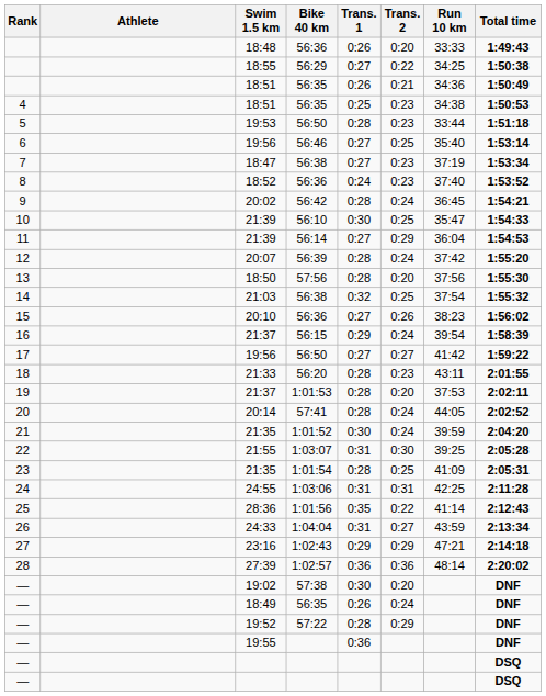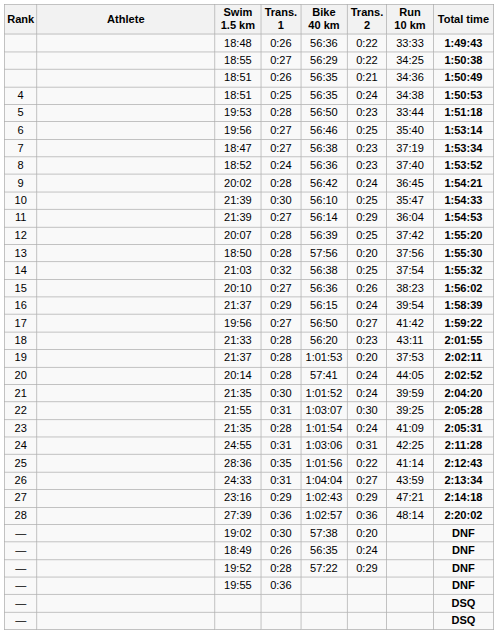 <table class=wikitable style="text-align:center">
 <tr>
 <th width=40>Rank</th>
 <th width=250>Athlete</th>
 <th width=60>Swim<br>1.5 km</th>
+<th width=50>Trans. 1</th>
 <th width=60>Bike<br>40 km</th>
-<th width=50>Trans. 1</th>
 <th width=50>Trans. 2</th>
 <th width=60>Run<br>10 km</th>
 <th width=80>Total time</th>
 </tr>
 <tr>
 <td></td>
 <td align=left></td>
 <td>18:48</td>
+<td>0:26</td>
 <td>56:36</td>
-<td>0:26</td>
-<td>0:20</td>
+<td>0:22</td>
 <td>33:33</td>
 <td><strong>1:49:43</strong></td>
 </tr>
 <tr>
 <td></td>
 <td align=left></td>
 <td>18:55</td>
+<td>0:27</td>
 <td>56:29</td>
-<td>0:27</td>
 <td>0:22</td>
 <td>34:25</td>
 <td><strong>1:50:38</strong></td>
 </tr>
 <tr>
 <td></td>
 <td align=left></td>
 <td>18:51</td>
+<td>0:26</td>
 <td>56:35</td>
-<td>0:26</td>
 <td>0:21</td>
 <td>34:36</td>
 <td><strong>1:50:49</strong></td>
 </tr>
 <tr>
 <td>4</td>
 <td align=left></td>
 <td>18:51</td>
+<td>0:25</td>
 <td>56:35</td>
-<td>0:25</td>
-<td>0:23</td>
+<td>0:24</td>
 <td>34:38</td>
 <td><strong>1:50:53</strong></td>
 </tr>
 <tr>
 <td>5</td>
 <td align=left></td>
 <td>19:53</td>
+<td>0:28</td>
 <td>56:50</td>
-<td>0:28</td>
 <td>0:23</td>
 <td>33:44</td>
 <td><strong>1:51:18</strong></td>
 </tr>
 <tr>
 <td>6</td>
 <td align=left></td>
 <td>19:56</td>
+<td>0:27</td>
 <td>56:46</td>
-<td>0:27</td>
 <td>0:25</td>
 <td>35:40</td>
 <td><strong>1:53:14</strong></td>
 </tr>
 <tr>
 <td>7</td>
 <td align=left></td>
 <td>18:47</td>
+<td>0:27</td>
 <td>56:38</td>
-<td>0:27</td>
 <td>0:23</td>
 <td>37:19</td>
 <td><strong>1:53:34</strong></td>
 </tr>
 <tr>
 <td>8</td>
 <td align=left></td>
 <td>18:52</td>
+<td>0:24</td>
 <td>56:36</td>
-<td>0:24</td>
 <td>0:23</td>
 <td>37:40</td>
 <td><strong>1:53:52</strong></td>
 </tr>
 <tr>
 <td>9</td>
 <td align=left></td>
 <td>20:02</td>
+<td>0:28</td>
 <td>56:42</td>
-<td>0:28</td>
 <td>0:24</td>
 <td>36:45</td>
 <td><strong>1:54:21</strong></td>
 </tr>
 <tr>
 <td>10</td>
 <td align=left></td>
 <td>21:39</td>
+<td>0:30</td>
 <td>56:10</td>
-<td>0:30</td>
 <td>0:25</td>
 <td>35:47</td>
 <td><strong>1:54:33</strong></td>
 </tr>
 <tr>
 <td>11</td>
 <td align=left></td>
 <td>21:39</td>
+<td>0:27</td>
 <td>56:14</td>
-<td>0:27</td>
 <td>0:29</td>
 <td>36:04</td>
 <td><strong>1:54:53</strong></td>
 </tr>
 <tr>
 <td>12</td>
 <td align=left></td>
 <td>20:07</td>
+<td>0:28</td>
 <td>56:39</td>
-<td>0:28</td>
-<td>0:24</td>
+<td>0:25</td>
 <td>37:42</td>
 <td><strong>1:55:20</strong></td>
 </tr>
 <tr>
 <td>13</td>
 <td align=left></td>
 <td>18:50</td>
+<td>0:28</td>
 <td>57:56</td>
-<td>0:28</td>
 <td>0:20</td>
 <td>37:56</td>
 <td><strong>1:55:30</strong></td>
 </tr>
 <tr>
 <td>14</td>
 <td align=left></td>
 <td>21:03</td>
+<td>0:32</td>
 <td>56:38</td>
-<td>0:32</td>
 <td>0:25</td>
 <td>37:54</td>
 <td><strong>1:55:32</strong></td>
 </tr>
 <tr>
 <td>15</td>
 <td align=left></td>
 <td>20:10</td>
+<td>0:27</td>
 <td>56:36</td>
-<td>0:27</td>
 <td>0:26</td>
 <td>38:23</td>
 <td><strong>1:56:02</strong></td>
 </tr>
 <tr>
 <td>16</td>
 <td align=left></td>
 <td>21:37</td>
+<td>0:29</td>
 <td>56:15</td>
-<td>0:29</td>
 <td>0:24</td>
 <td>39:54</td>
 <td><strong>1:58:39</strong></td>
 </tr>
 <tr>
 <td>17</td>
 <td align=left></td>
 <td>19:56</td>
+<td>0:27</td>
 <td>56:50</td>
-<td>0:27</td>
 <td>0:27</td>
 <td>41:42</td>
 <td><strong>1:59:22</strong></td>
 </tr>
 <tr>
 <td>18</td>
 <td align=left></td>
 <td>21:33</td>
+<td>0:28</td>
 <td>56:20</td>
-<td>0:28</td>
 <td>0:23</td>
 <td>43:11</td>
 <td><strong>2:01:55</strong></td>
 </tr>
 <tr>
 <td>19</td>
 <td align=left></td>
 <td>21:37</td>
+<td>0:28</td>
 <td>1:01:53</td>
-<td>0:28</td>
 <td>0:20</td>
 <td>37:53</td>
 <td><strong>2:02:11</strong></td>
 </tr>
 <tr>
 <td>20</td>
 <td align=left></td>
 <td>20:14</td>
+<td>0:28</td>
 <td>57:41</td>
-<td>0:28</td>
 <td>0:24</td>
 <td>44:05</td>
 <td><strong>2:02:52</strong></td>
 </tr>
 <tr>
 <td>21</td>
 <td align=left></td>
 <td>21:35</td>
+<td>0:30</td>
 <td>1:01:52</td>
-<td>0:30</td>
 <td>0:24</td>
 <td>39:59</td>
 <td><strong>2:04:20</strong></td>
 </tr>
 <tr>
 <td>22</td>
 <td align=left></td>
 <td>21:55</td>
+<td>0:31</td>
 <td>1:03:07</td>
-<td>0:31</td>
 <td>0:30</td>
 <td>39:25</td>
 <td><strong>2:05:28</strong></td>
 </tr>
 <tr>
 <td>23</td>
 <td align=left></td>
 <td>21:35</td>
+<td>0:28</td>
 <td>1:01:54</td>
-<td>0:28</td>
-<td>0:25</td>
+<td>0:24</td>
 <td>41:09</td>
 <td><strong>2:05:31</strong></td>
 </tr>
 <tr>
 <td>24</td>
 <td align=left></td>
 <td>24:55</td>
+<td>0:31</td>
 <td>1:03:06</td>
-<td>0:31</td>
 <td>0:31</td>
 <td>42:25</td>
 <td><strong>2:11:28</strong></td>
 </tr>
 <tr>
 <td>25</td>
 <td align=left></td>
 <td>28:36</td>
+<td>0:35</td>
 <td>1:01:56</td>
-<td>0:35</td>
 <td>0:22</td>
 <td>41:14</td>
 <td><strong>2:12:43</strong></td>
 </tr>
 <tr>
 <td>26</td>
 <td align=left></td>
 <td>24:33</td>
+<td>0:31</td>
 <td>1:04:04</td>
-<td>0:31</td>
 <td>0:27</td>
 <td>43:59</td>
 <td><strong>2:13:34</strong></td>
 </tr>
 <tr>
 <td>27</td>
 <td align=left></td>
 <td>23:16</td>
+<td>0:29</td>
 <td>1:02:43</td>
-<td>0:29</td>
 <td>0:29</td>
 <td>47:21</td>
 <td><strong>2:14:18</strong></td>
 </tr>
 <tr>
 <td>28</td>
 <td align=left></td>
 <td>27:39</td>
+<td>0:36</td>
 <td>1:02:57</td>
-<td>0:36</td>
 <td>0:36</td>
 <td>48:14</td>
 <td><strong>2:20:02</strong></td>
 </tr>
 <tr>
 <td>—</td>
 <td align=left></td>
 <td>19:02</td>
+<td>0:30</td>
 <td>57:38</td>
-<td>0:30</td>
 <td>0:20</td>
 <td></td>
 <td><strong>DNF</strong></td>
 </tr>
 <tr>
 <td>—</td>
 <td align=left></td>
 <td>18:49</td>
+<td>0:26</td>
 <td>56:35</td>
-<td>0:26</td>
 <td>0:24</td>
 <td></td>
 <td><strong>DNF</strong></td>
 </tr>
 <tr>
 <td>—</td>
 <td align=left></td>
 <td>19:52</td>
+<td>0:28</td>
 <td>57:22</td>
-<td>0:28</td>
 <td>0:29</td>
 <td></td>
 <td><strong>DNF</strong></td>
 </tr>
 <tr>
 <td>—</td>
 <td align=left></td>
 <td>19:55</td>
+<td>0:36</td>
 <td></td>
-<td>0:36</td>
 <td></td>
 <td></td>
 <td><strong>DNF</strong></td>
 </tr>
 <tr>
 <td>—</td>
 <td align=left></td>
 <td></td>
 <td></td>
 <td></td>
 <td></td>
 <td></td>
 <td><strong>DSQ</strong></td>
 </tr>
 <tr>
 <td>—</td>
 <td align=left></td>
 <td></td>
 <td></td>
 <td></td>
 <td></td>
 <td></td>
 <td><strong>DSQ</strong></td>
 </tr>
 </table>
